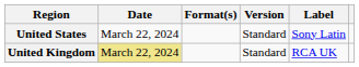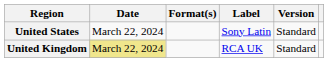 <table class="wikitable plainrowheaders">
 <tr>
 <th scope="col">Region</th>
 <th scope="col">Date</th>
 <th scope="col">Format(s)</th>
+<th scope="col">Label</th>
 <th scope="col">Version</th>
-<th scope="col">Label</th>
 <th scope="col"></th>
 </tr>
 <tr>
 <th scope="row">United States</th>
 <td>March 22, 2024</td>
 <td></td>
+<td><a href='#'>Sony Latin</a></td>
 <td>Standard</td>
-<td><a href='#'>Sony Latin</a></td>
 <td style="text-align: center;"></td>
 </tr>
 <tr>
 <th scope="row">United Kingdom</th>
 <td style="background: khaki;">March 22, 2024</td>
 <td></td>
+<td><a href='#'>RCA UK</a></td>
 <td>Standard</td>
-<td><a href='#'>RCA UK</a></td>
 <td style="text-align: center;"></td>
 </tr>
 </table>
